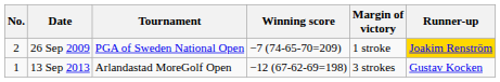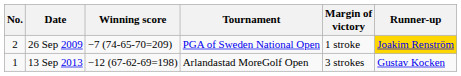 <table class="wikitable" style="font-size:95%;">
 <tr>
 <th>No.</th>
 <th>Date</th>
+<th>Winning score</th>
 <th>Tournament</th>
-<th>Winning score</th>
 <th>Margin of<br>victory</th>
 <th>Runner-up</th>
 </tr>
 <tr>
 <td align=center>2</td>
 <td align=right>26 Sep <a href='#'>2009</a></td>
+<td>−7 (74-65-70=209)</td>
 <td><a href='#'>PGA of Sweden National Open</a></td>
-<td>−7 (74-65-70=209)</td>
 <td>1 stroke</td>
 <td style="background: gold;"> <a href='#'>Joakim Renström</a></td>
 </tr>
 <tr>
 <td align=center>1</td>
 <td align=right>13 Sep <a href='#'>2013</a></td>
+<td>−12 (67-62-69=198)</td>
 <td>Arlandastad MoreGolf Open</td>
-<td>−12 (67-62-69=198)</td>
 <td>3 strokes</td>
 <td> <a href='#'>Gustav Kocken</a></td>
 </tr>
 </table>
